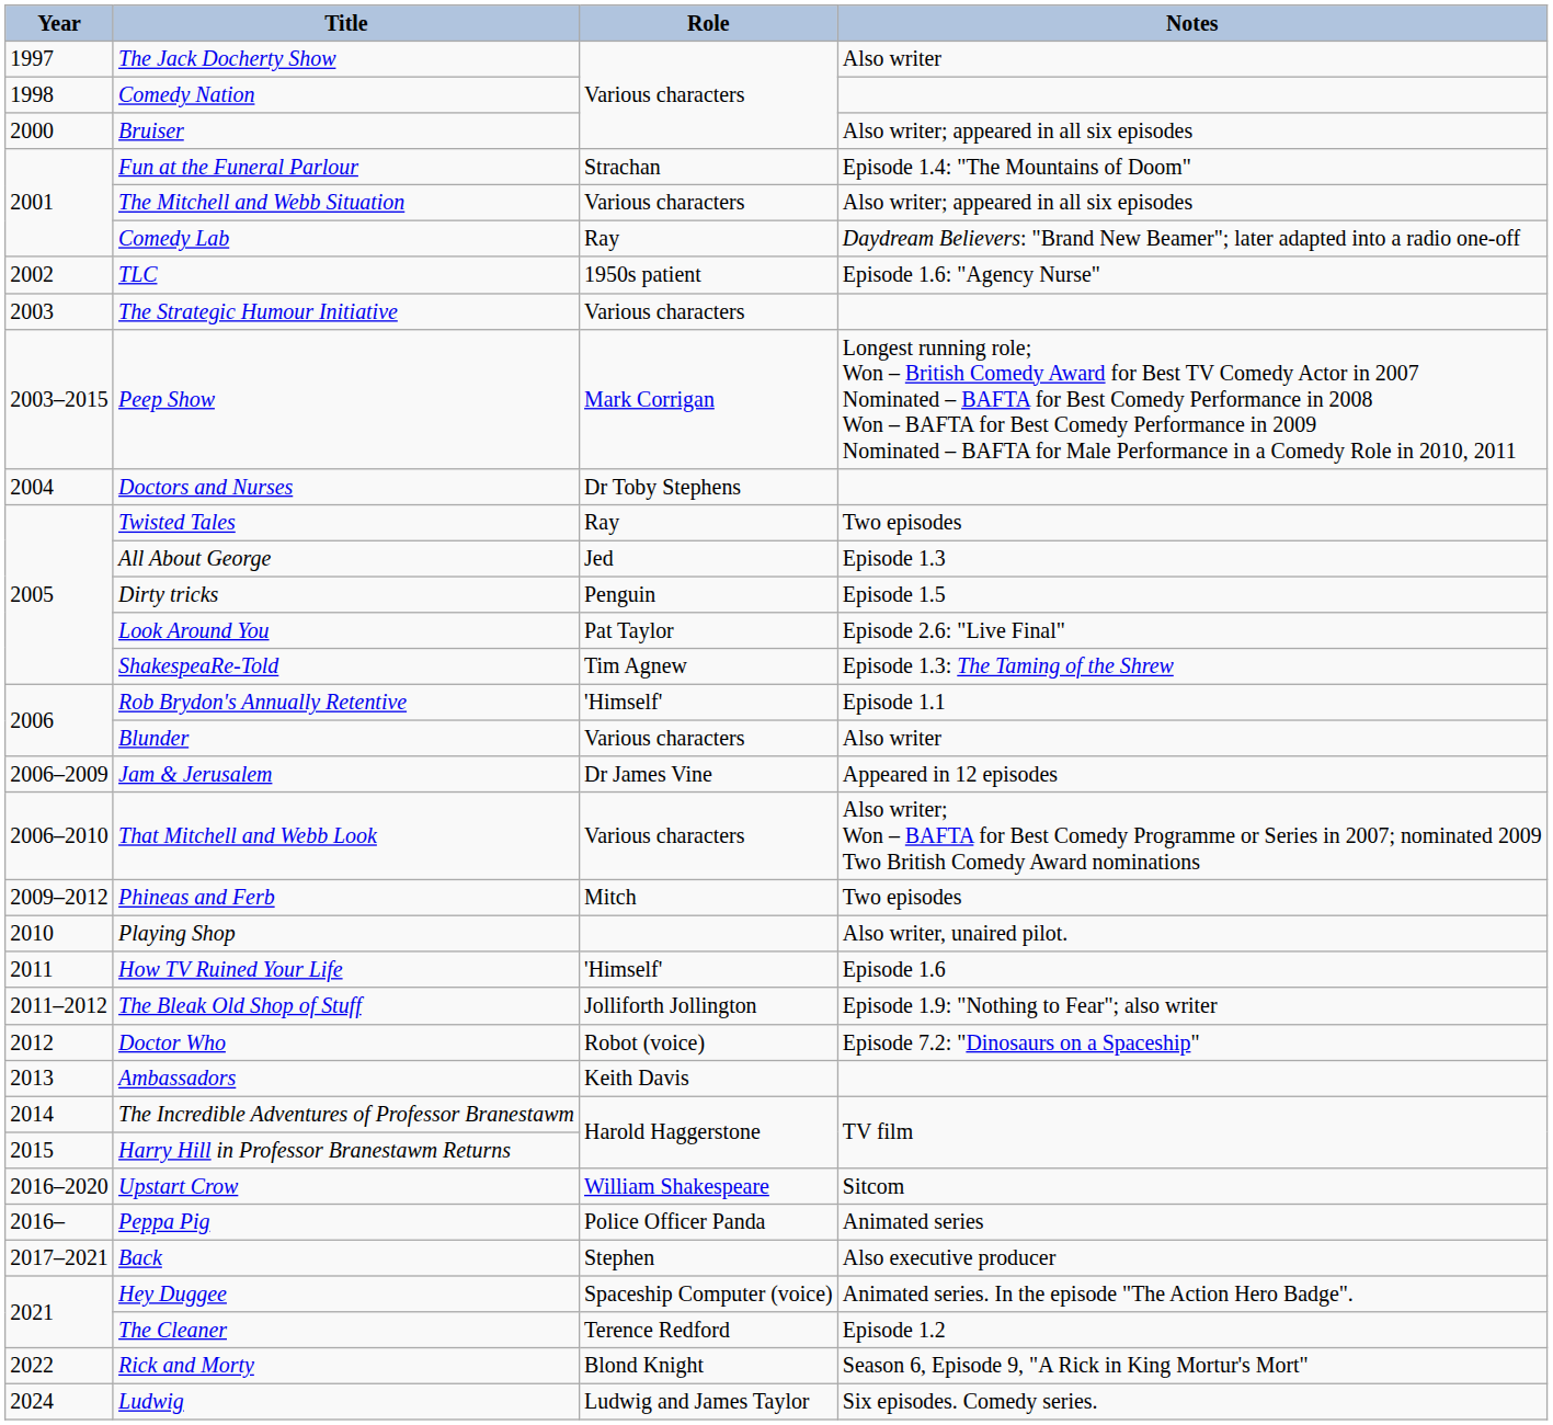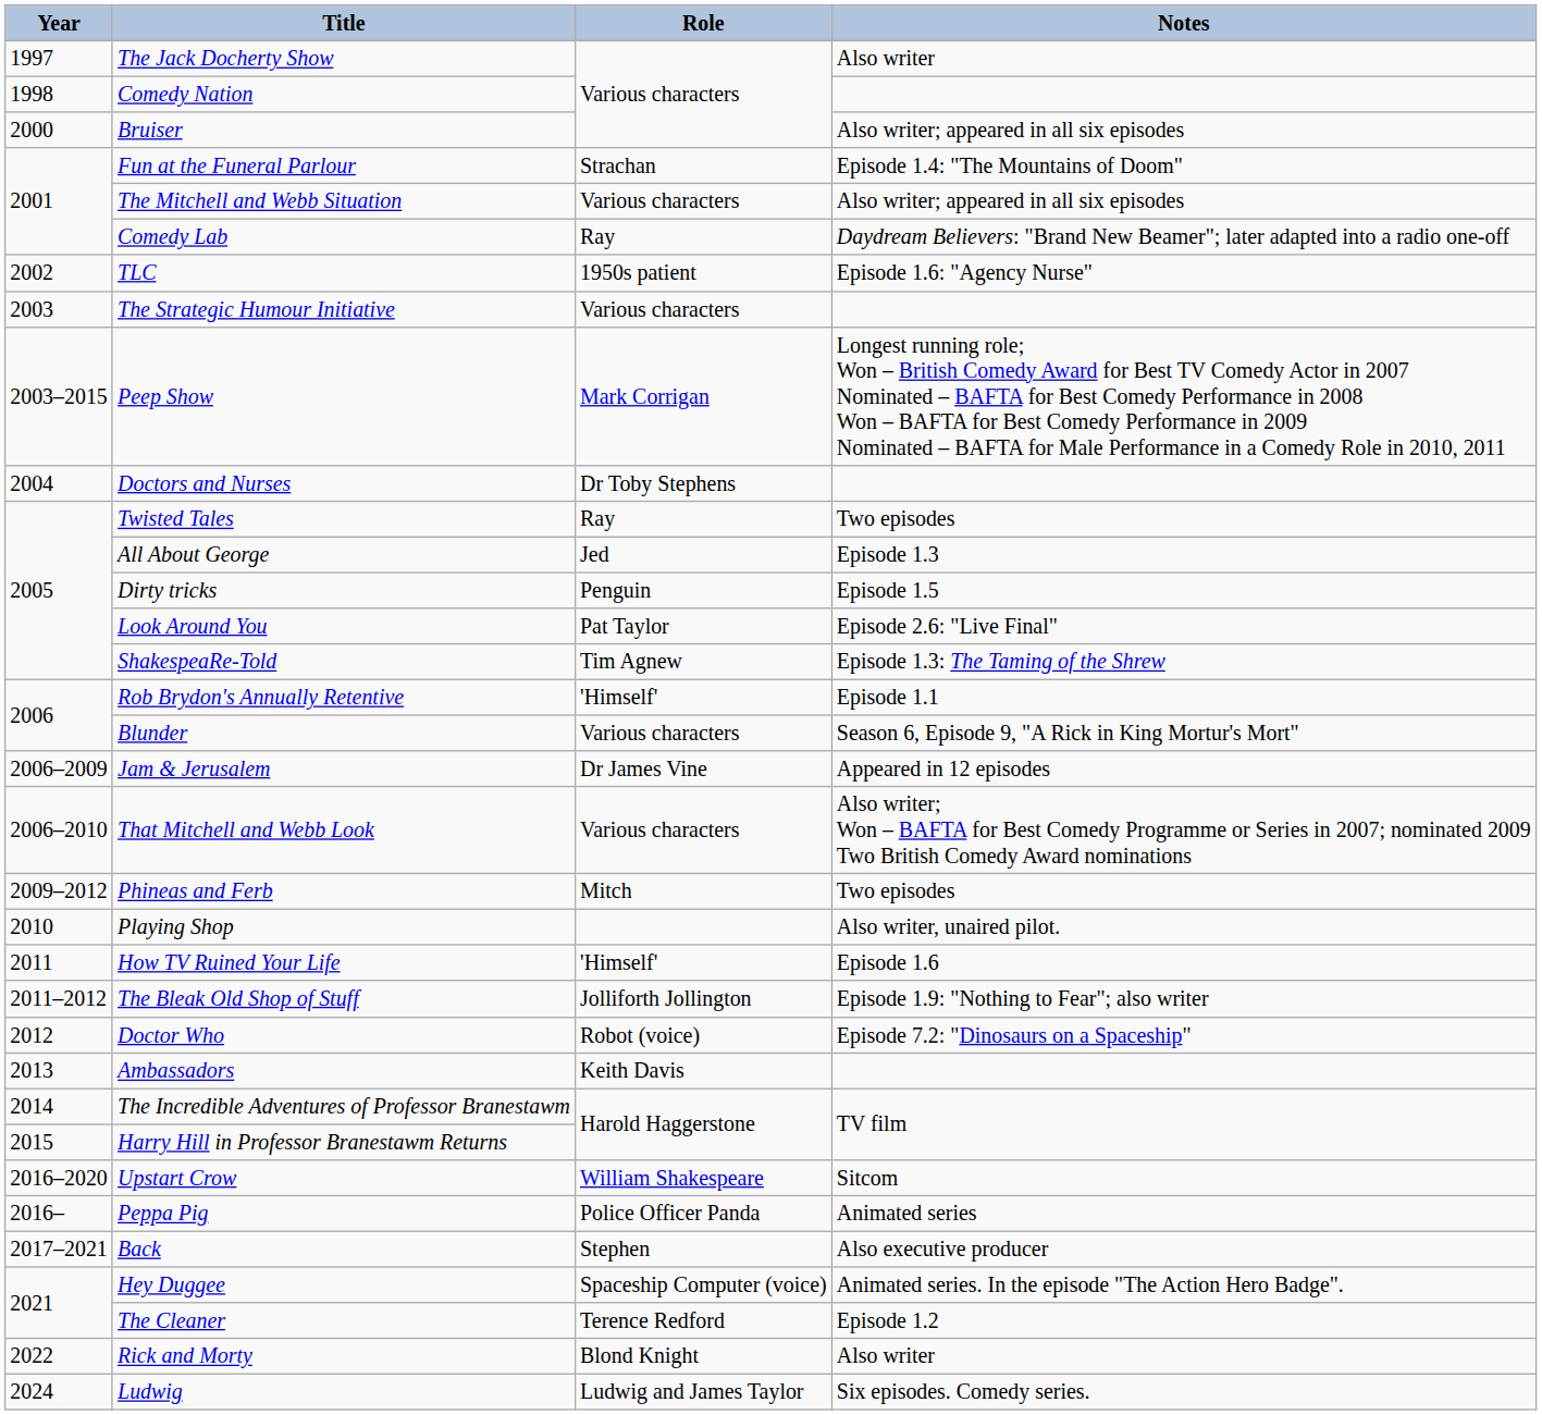 <table class="wikitable" style="font-size: 95%;">
 <tr>
 <th style="background:#B0C4DE;">Year</th>
 <th style="background:#B0C4DE;">Title</th>
 <th style="background:#B0C4DE;">Role</th>
 <th style="background:#B0C4DE;">Notes</th>
 </tr>
 <tr>
 <td>1997</td>
 <td><em><a href='#'>The Jack Docherty Show</a></em></td>
 <td rowspan="3">Various characters</td>
 <td>Also writer</td>
 </tr>
 <tr>
 <td>1998</td>
 <td><em><a href='#'>Comedy Nation</a></em></td>
 <td></td>
 </tr>
 <tr>
 <td>2000</td>
 <td><em><a href='#'>Bruiser</a></em></td>
 <td>Also writer; appeared in all six episodes</td>
 </tr>
 <tr>
 <td rowspan="3">2001</td>
 <td><em><a href='#'>Fun at the Funeral Parlour</a></em></td>
 <td>Strachan</td>
 <td>Episode 1.4: "The Mountains of Doom"</td>
 </tr>
 <tr>
 <td><em><a href='#'>The Mitchell and Webb Situation</a></em></td>
 <td>Various characters</td>
 <td>Also writer; appeared in all six episodes</td>
 </tr>
 <tr>
 <td><em><a href='#'>Comedy Lab</a></em></td>
 <td>Ray</td>
 <td><em>Daydream Believers</em>: "Brand New Beamer"; later adapted into a radio one-off</td>
 </tr>
 <tr>
 <td>2002</td>
 <td><em><a href='#'>TLC</a></em></td>
 <td>1950s patient</td>
 <td>Episode 1.6: "Agency Nurse"</td>
 </tr>
 <tr>
 <td>2003</td>
 <td><em><a href='#'>The Strategic Humour Initiative</a></em></td>
 <td>Various characters</td>
 <td></td>
 </tr>
 <tr>
 <td>2003–2015</td>
 <td><em><a href='#'>Peep Show</a></em></td>
 <td><a href='#'>Mark Corrigan</a></td>
 <td>Longest running role;<br>Won – <a href='#'>British Comedy Award</a> for Best TV Comedy Actor in 2007<br>Nominated – <a href='#'>BAFTA</a> for Best Comedy Performance in 2008<br>Won – BAFTA for Best Comedy Performance in 2009<br>Nominated – BAFTA for Male Performance in a Comedy Role in 2010, 2011</td>
 </tr>
 <tr>
 <td>2004</td>
 <td><em><a href='#'>Doctors and Nurses</a></em></td>
 <td>Dr Toby Stephens</td>
 <td></td>
 </tr>
 <tr>
 <td rowspan="5">2005</td>
 <td><em><a href='#'>Twisted Tales</a></em></td>
 <td>Ray</td>
 <td>Two episodes</td>
 </tr>
 <tr>
 <td><em>All About George</em></td>
 <td>Jed</td>
 <td>Episode 1.3</td>
 </tr>
 <tr>
 <td><em>Dirty tricks</em></td>
 <td>Penguin</td>
 <td>Episode 1.5</td>
 </tr>
 <tr>
 <td><em><a href='#'>Look Around You</a></em></td>
 <td>Pat Taylor</td>
 <td>Episode 2.6: "Live Final"</td>
 </tr>
 <tr>
 <td><em><a href='#'>ShakespeaRe-Told</a></em></td>
 <td>Tim Agnew</td>
 <td>Episode 1.3: <em><a href='#'>The Taming of the Shrew</a></em></td>
 </tr>
 <tr>
 <td rowspan="2">2006</td>
 <td><em><a href='#'>Rob Brydon's Annually Retentive</a></em></td>
 <td>'Himself'</td>
 <td>Episode 1.1</td>
 </tr>
 <tr>
 <td><em><a href='#'>Blunder</a></em></td>
 <td>Various characters</td>
-<td>Also writer</td>
+<td>Season 6, Episode 9, "A Rick in King Mortur's Mort"</td>
 </tr>
 <tr>
 <td>2006–2009</td>
 <td><em><a href='#'>Jam & Jerusalem</a></em></td>
 <td>Dr James Vine</td>
 <td>Appeared in 12 episodes</td>
 </tr>
 <tr>
 <td>2006–2010</td>
 <td><em><a href='#'>That Mitchell and Webb Look</a></em></td>
 <td>Various characters</td>
 <td>Also writer;<br>Won – <a href='#'>BAFTA</a> for Best Comedy Programme or Series in 2007; nominated 2009<br>Two British Comedy Award nominations</td>
 </tr>
 <tr>
 <td>2009–2012</td>
 <td><em><a href='#'>Phineas and Ferb</a></em></td>
 <td>Mitch</td>
 <td>Two episodes</td>
 </tr>
 <tr>
 <td>2010</td>
 <td><em>Playing Shop</em></td>
 <td></td>
 <td>Also writer, unaired pilot.</td>
 </tr>
 <tr>
 <td>2011</td>
 <td><em><a href='#'>How TV Ruined Your Life</a></em></td>
 <td>'Himself'</td>
 <td>Episode 1.6</td>
 </tr>
 <tr>
 <td>2011–2012</td>
 <td><em><a href='#'>The Bleak Old Shop of Stuff</a></em></td>
 <td>Jolliforth Jollington</td>
 <td>Episode 1.9: "Nothing to Fear"; also writer</td>
 </tr>
 <tr>
 <td>2012</td>
 <td><em><a href='#'>Doctor Who</a></em></td>
 <td>Robot (voice)</td>
 <td>Episode 7.2: "<a href='#'>Dinosaurs on a Spaceship</a>"</td>
 </tr>
 <tr>
 <td>2013</td>
 <td><em><a href='#'>Ambassadors</a></em></td>
 <td>Keith Davis</td>
 <td></td>
 </tr>
 <tr>
 <td>2014</td>
 <td><em>The Incredible Adventures of Professor Branestawm</em></td>
 <td rowspan="2">Harold Haggerstone</td>
 <td rowspan="2">TV film</td>
 </tr>
 <tr>
 <td>2015</td>
 <td><em><a href='#'>Harry Hill</a> in Professor Branestawm Returns</em></td>
 </tr>
 <tr>
 <td>2016–2020</td>
 <td><em><a href='#'>Upstart Crow</a></em></td>
 <td><a href='#'>William Shakespeare</a></td>
 <td>Sitcom</td>
 </tr>
 <tr>
 <td>2016–</td>
 <td><em><a href='#'>Peppa Pig</a></em></td>
 <td>Police Officer Panda</td>
 <td>Animated series</td>
 </tr>
 <tr>
 <td>2017–2021</td>
 <td><em><a href='#'>Back</a></em></td>
 <td>Stephen</td>
 <td>Also executive producer</td>
 </tr>
 <tr>
 <td rowspan="2">2021</td>
 <td><em><a href='#'>Hey Duggee</a></em></td>
 <td>Spaceship Computer (voice)</td>
 <td>Animated series. In the episode "The Action Hero Badge".</td>
 </tr>
 <tr>
 <td><em><a href='#'>The Cleaner</a></em></td>
 <td>Terence Redford</td>
 <td>Episode 1.2</td>
 </tr>
 <tr>
 <td>2022</td>
 <td><em><a href='#'>Rick and Morty</a></em></td>
 <td>Blond Knight</td>
-<td>Season 6, Episode 9, "A Rick in King Mortur's Mort"</td>
+<td>Also writer</td>
 </tr>
 <tr>
 <td>2024</td>
 <td><em><a href='#'>Ludwig</a></em></td>
 <td>Ludwig and James Taylor</td>
 <td>Six episodes. Comedy series.</td>
 </tr>
 </table>
